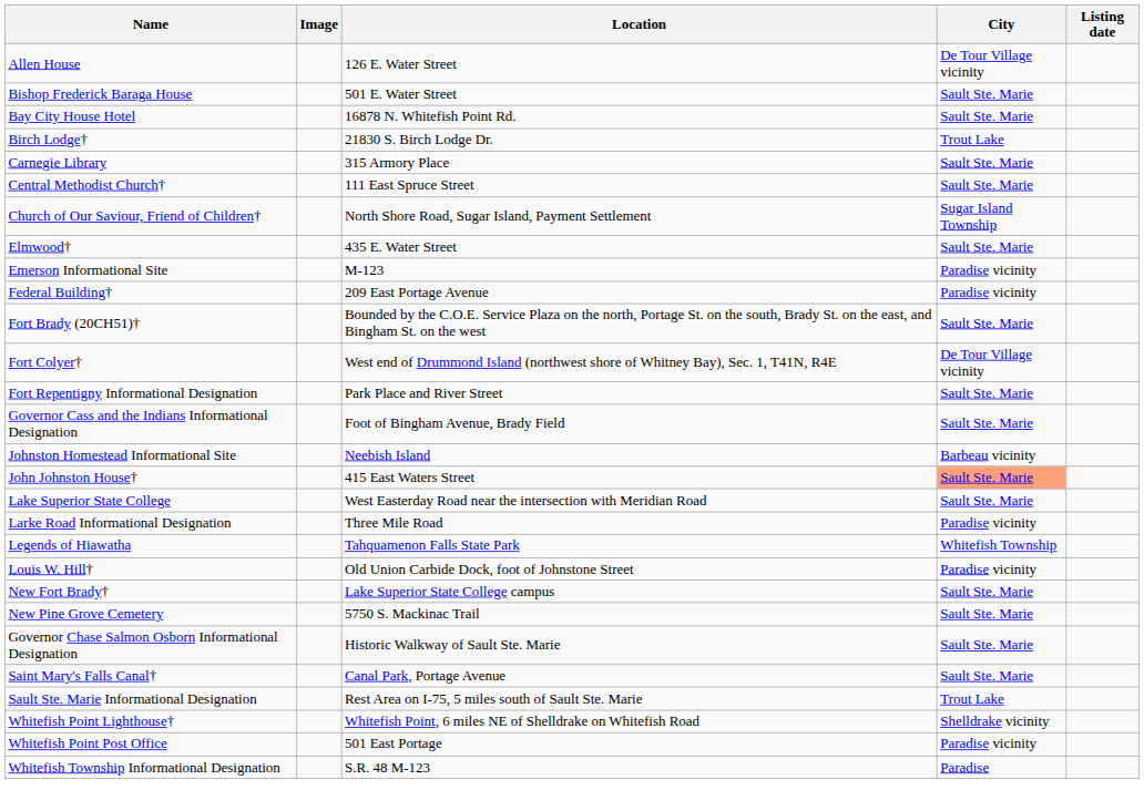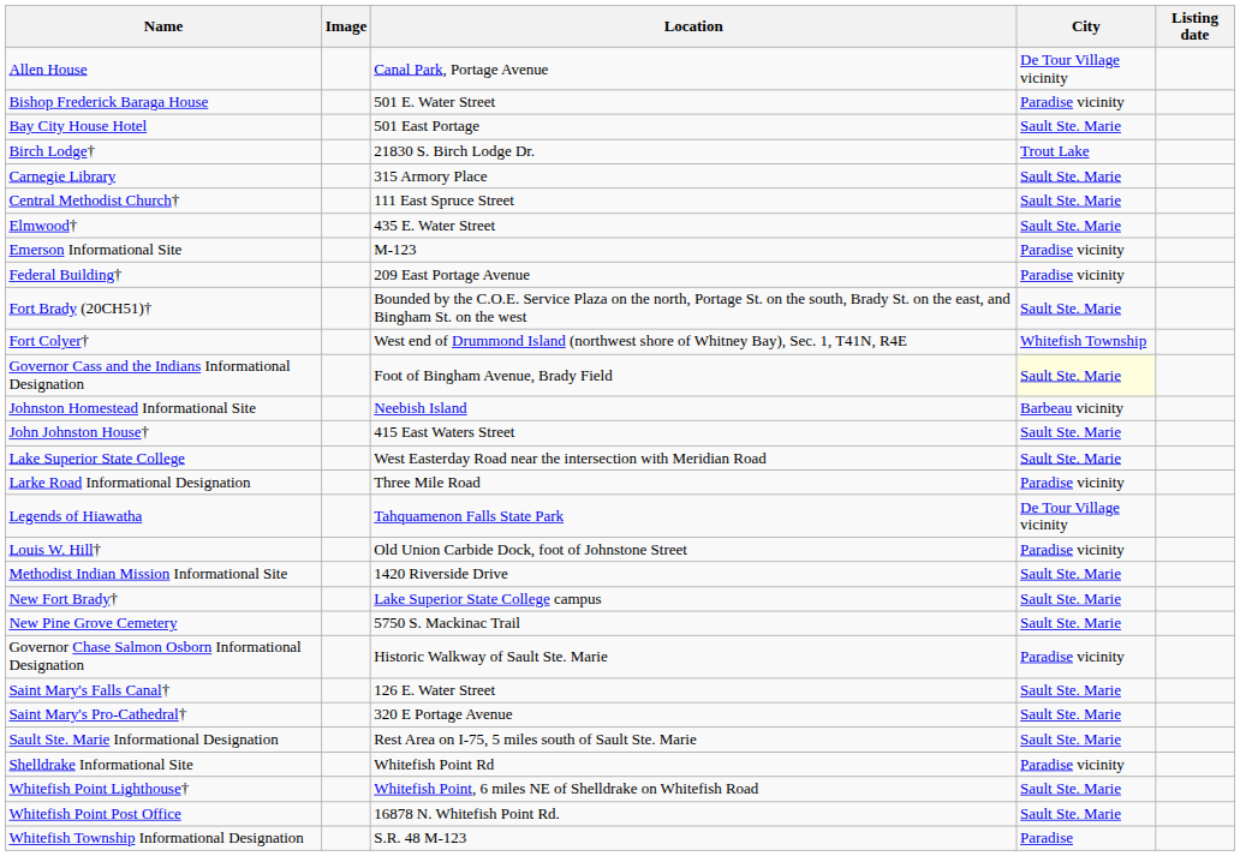 <table class="wikitable sortable" style="width:100%">
 <tr>
 <th>Name</th>
 <th>Image</th>
 <th>Location</th>
 <th>City</th>
 <th>Listing date</th>
 </tr>
 <tr>
 <td><a href='#'>Allen House</a></td>
 <td></td>
-<td>126 E. Water Street</td>
+<td><a href='#'>Canal Park</a>, Portage Avenue</td>
 <td><a href='#'>De Tour Village</a> vicinity</td>
 <td></td>
 </tr>
 <tr>
 <td><a href='#'>Bishop Frederick Baraga House</a></td>
 <td></td>
 <td>501 E. Water Street</td>
-<td><a href='#'>Sault Ste. Marie</a></td>
+<td><a href='#'>Paradise</a> vicinity</td>
 <td></td>
 </tr>
 <tr>
 <td><a href='#'>Bay City House Hotel</a></td>
 <td></td>
-<td>16878 N. Whitefish Point Rd.</td>
+<td>501 East Portage</td>
 <td><a href='#'>Sault Ste. Marie</a></td>
 <td></td>
 </tr>
 <tr>
 <td><a href='#'>Birch Lodge</a>†</td>
 <td></td>
 <td>21830 S. Birch Lodge Dr.</td>
 <td><a href='#'>Trout Lake</a></td>
 <td></td>
 </tr>
 <tr>
 <td><a href='#'>Carnegie Library</a></td>
 <td></td>
 <td>315 Armory Place</td>
 <td><a href='#'>Sault Ste. Marie</a></td>
 <td></td>
 </tr>
 <tr>
 <td><a href='#'>Central Methodist Church</a>†</td>
 <td></td>
 <td>111 East Spruce Street</td>
 <td><a href='#'>Sault Ste. Marie</a></td>
-<td></td>
-</tr>
-<tr>
-<td><a href='#'>Church of Our Saviour, Friend of Children</a>†</td>
-<td></td>
-<td>North Shore Road, Sugar Island, Payment Settlement</td>
-<td><a href='#'>Sugar Island Township</a></td>
 <td></td>
 </tr>
 <tr>
 <td><a href='#'>Elmwood</a>†</td>
 <td></td>
 <td>435 E. Water Street</td>
 <td><a href='#'>Sault Ste. Marie</a></td>
 <td></td>
 </tr>
 <tr>
 <td><a href='#'>Emerson</a> Informational Site</td>
 <td></td>
 <td>M-123</td>
 <td><a href='#'>Paradise</a> vicinity</td>
 <td></td>
 </tr>
 <tr>
 <td><a href='#'>Federal Building</a>†</td>
 <td></td>
 <td>209 East Portage Avenue</td>
 <td><a href='#'>Paradise</a> vicinity</td>
 <td></td>
 </tr>
 <tr>
 <td><a href='#'>Fort Brady</a> (20CH51)†</td>
 <td></td>
 <td>Bounded by the C.O.E. Service Plaza on the north, Portage St. on the south, Brady St. on the east, and Bingham St. on the west</td>
 <td><a href='#'>Sault Ste. Marie</a></td>
 <td></td>
 </tr>
 <tr>
 <td><a href='#'>Fort Colyer</a>†</td>
 <td></td>
 <td>West end of <a href='#'>Drummond Island</a> (northwest shore of Whitney Bay), Sec. 1, T41N, R4E</td>
-<td><a href='#'>De Tour Village</a> vicinity</td>
-<td></td>
-</tr>
-<tr>
-<td><a href='#'>Fort Repentigny</a> Informational Designation</td>
-<td></td>
-<td>Park Place and River Street</td>
-<td><a href='#'>Sault Ste. Marie</a></td>
+<td><a href='#'>Whitefish Township</a></td>
 <td></td>
 </tr>
 <tr>
 <td><a href='#'>Governor Cass and the Indians</a> Informational Designation</td>
 <td></td>
 <td>Foot of Bingham Avenue, Brady Field</td>
-<td><a href='#'>Sault Ste. Marie</a></td>
+<td style="background: lightyellow;"><a href='#'>Sault Ste. Marie</a></td>
 <td></td>
 </tr>
 <tr>
 <td><a href='#'>Johnston Homestead</a> Informational Site</td>
 <td></td>
 <td><a href='#'>Neebish Island</a></td>
 <td><a href='#'>Barbeau</a> vicinity</td>
 <td></td>
 </tr>
 <tr>
 <td><a href='#'>John Johnston House</a>†</td>
 <td></td>
 <td>415 East Waters Street</td>
-<td style="background: lightsalmon;"><a href='#'>Sault Ste. Marie</a></td>
+<td><a href='#'>Sault Ste. Marie</a></td>
 <td></td>
 </tr>
 <tr>
 <td><a href='#'>Lake Superior State College</a></td>
 <td></td>
 <td>West Easterday Road near the intersection with Meridian Road</td>
 <td><a href='#'>Sault Ste. Marie</a></td>
 <td></td>
 </tr>
 <tr>
 <td><a href='#'>Larke Road</a> Informational Designation</td>
 <td></td>
 <td>Three Mile Road</td>
 <td><a href='#'>Paradise</a> vicinity</td>
 <td></td>
 </tr>
 <tr>
 <td><a href='#'>Legends of Hiawatha</a></td>
 <td></td>
 <td><a href='#'>Tahquamenon Falls State Park</a></td>
-<td><a href='#'>Whitefish Township</a></td>
+<td><a href='#'>De Tour Village</a> vicinity</td>
 <td></td>
 </tr>
 <tr>
 <td><a href='#'>Louis W. Hill</a>†</td>
 <td></td>
 <td>Old Union Carbide Dock, foot of Johnstone Street</td>
 <td><a href='#'>Paradise</a> vicinity</td>
+<td></td>
+</tr>
+<tr>
+<td><a href='#'>Methodist Indian Mission</a> Informational Site</td>
+<td></td>
+<td>1420 Riverside Drive</td>
+<td><a href='#'>Sault Ste. Marie</a></td>
 <td></td>
 </tr>
 <tr>
 <td><a href='#'>New Fort Brady</a>†</td>
 <td></td>
 <td><a href='#'>Lake Superior State College</a> campus</td>
 <td><a href='#'>Sault Ste. Marie</a></td>
 <td></td>
 </tr>
 <tr>
 <td><a href='#'>New Pine Grove Cemetery</a></td>
 <td></td>
 <td>5750 S. Mackinac Trail</td>
 <td><a href='#'>Sault Ste. Marie</a></td>
 <td></td>
 </tr>
 <tr>
 <td>Governor <a href='#'>Chase Salmon Osborn</a> Informational Designation</td>
 <td></td>
 <td>Historic Walkway of Sault Ste. Marie</td>
-<td><a href='#'>Sault Ste. Marie</a></td>
+<td><a href='#'>Paradise</a> vicinity</td>
 <td></td>
 </tr>
 <tr>
 <td><a href='#'>Saint Mary's Falls Canal</a>†</td>
 <td></td>
-<td><a href='#'>Canal Park</a>, Portage Avenue</td>
+<td>126 E. Water Street</td>
+<td><a href='#'>Sault Ste. Marie</a></td>
+<td></td>
+</tr>
+<tr>
+<td><a href='#'>Saint Mary's Pro-Cathedral</a>†</td>
+<td></td>
+<td>320 E Portage Avenue</td>
 <td><a href='#'>Sault Ste. Marie</a></td>
 <td></td>
 </tr>
 <tr>
 <td><a href='#'>Sault Ste. Marie</a> Informational Designation</td>
 <td></td>
 <td>Rest Area on I-75, 5 miles south of Sault Ste. Marie</td>
-<td><a href='#'>Trout Lake</a></td>
+<td><a href='#'>Sault Ste. Marie</a></td>
+<td></td>
+</tr>
+<tr>
+<td><a href='#'>Shelldrake</a> Informational Site</td>
+<td></td>
+<td>Whitefish Point Rd</td>
+<td><a href='#'>Paradise</a> vicinity</td>
 <td></td>
 </tr>
 <tr>
 <td><a href='#'>Whitefish Point Lighthouse</a>†</td>
 <td></td>
 <td><a href='#'>Whitefish Point</a>, 6 miles NE of Shelldrake on Whitefish Road</td>
-<td><a href='#'>Shelldrake</a> vicinity</td>
+<td><a href='#'>Sault Ste. Marie</a></td>
 <td></td>
 </tr>
 <tr>
 <td><a href='#'>Whitefish Point Post Office</a></td>
 <td></td>
-<td>501 East Portage</td>
-<td><a href='#'>Paradise</a> vicinity</td>
+<td>16878 N. Whitefish Point Rd.</td>
+<td><a href='#'>Sault Ste. Marie</a></td>
 <td></td>
 </tr>
 <tr>
 <td><a href='#'>Whitefish Township</a> Informational Designation</td>
 <td></td>
 <td>S.R. 48 M-123</td>
 <td><a href='#'>Paradise</a></td>
 <td></td>
 </tr>
 </table>
